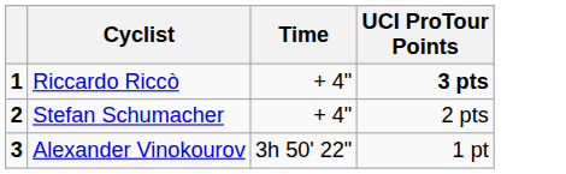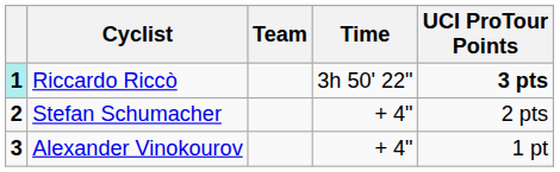 <table class="wikitable">
 <tr style="background:#ccccff;">
 <th></th>
 <th>Cyclist</th>
+<th>Team</th>
 <th>Time</th>
 <th>UCI ProTour<br>Points</th>
 </tr>
 <tr>
-<td><strong>1</strong></td>
+<td style="background: paleturquoise;"><strong>1</strong></td>
 <td> <a href='#'>Riccardo Riccò</a></td>
-<td align=right>+ 4"</td>
+<td></td>
+<td align=right>3h 50' 22"</td>
 <td align="right"><strong>3 pts</strong></td>
 </tr>
 <tr>
 <td><strong>2</strong></td>
 <td> <a href='#'>Stefan Schumacher</a></td>
+<td></td>
 <td align=right>+ 4"</td>
 <td align="right">2 pts</td>
 </tr>
 <tr>
 <td><strong>3</strong></td>
 <td> <a href='#'>Alexander Vinokourov</a></td>
-<td align=right>3h 50' 22"</td>
+<td></td>
+<td align=right>+ 4"</td>
 <td align="right">1 pt</td>
 </tr>
 </table>
